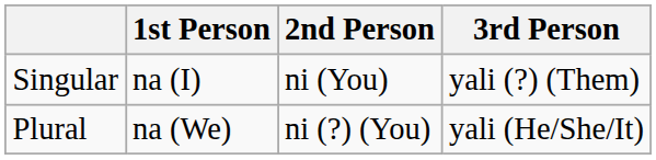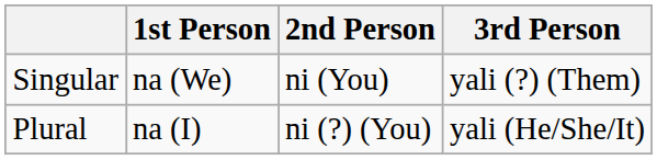 <table class="wikitable">
 <tr>
 <th></th>
 <th>1st Person</th>
 <th>2nd Person</th>
 <th>3rd Person</th>
 </tr>
 <tr>
 <td>Singular</td>
-<td>na (I)</td>
+<td>na (We)</td>
 <td>ni (You)</td>
 <td>yali (?) (Them)</td>
 </tr>
 <tr>
 <td>Plural</td>
-<td>na (We)</td>
+<td>na (I)</td>
 <td>ni (?) (You)</td>
 <td>yali (He/She/It)</td>
 </tr>
 </table>
